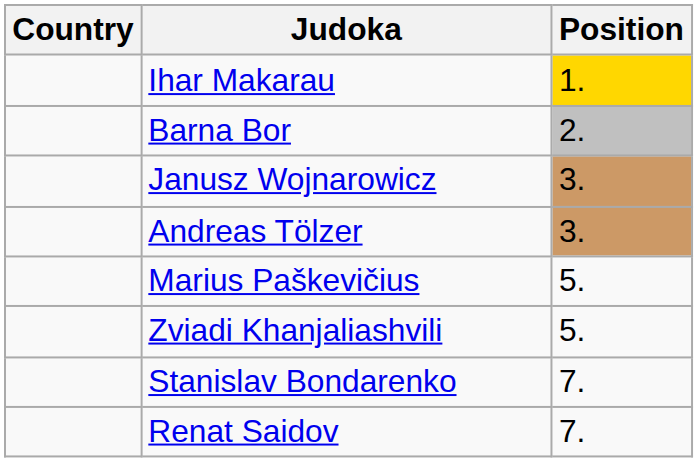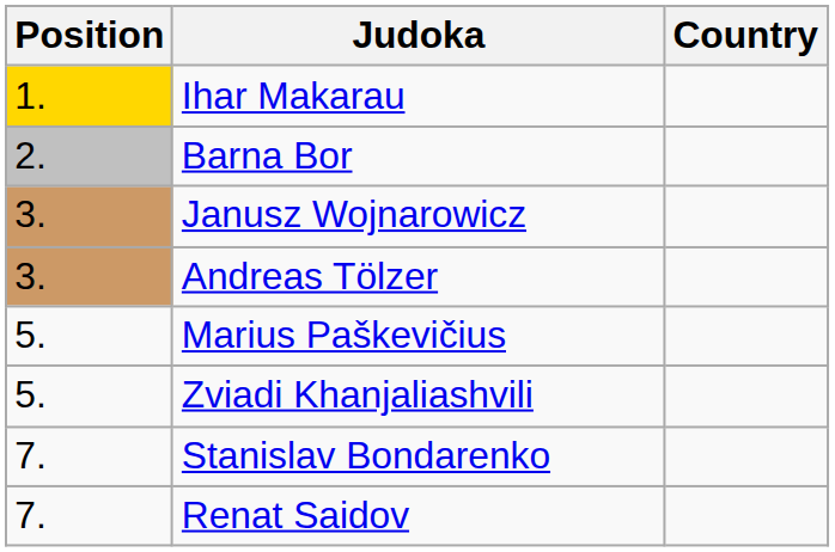 <table class=wikitable>
 <tr>
+<th width=10>Position</th>
+<th width=200>Judoka</th>
 <th>Country</th>
-<th width=200>Judoka</th>
-<th width=10>Position</th>
 </tr>
 <tr>
+<td bgcolor=gold>1.</td>
+<td><a href='#'>Ihar Makarau</a></td>
 <td></td>
-<td><a href='#'>Ihar Makarau</a></td>
-<td bgcolor=gold>1.</td>
 </tr>
 <tr>
+<td bgcolor="silver">2.</td>
+<td><a href='#'>Barna Bor</a></td>
 <td></td>
-<td><a href='#'>Barna Bor</a></td>
-<td bgcolor="silver">2.</td>
 </tr>
 <tr>
+<td bgcolor="CC9966">3.</td>
+<td><a href='#'>Janusz Wojnarowicz</a></td>
 <td></td>
-<td><a href='#'>Janusz Wojnarowicz</a></td>
-<td bgcolor="CC9966">3.</td>
 </tr>
 <tr>
+<td bgcolor="CC9966">3.</td>
+<td><a href='#'>Andreas Tölzer</a></td>
 <td></td>
-<td><a href='#'>Andreas Tölzer</a></td>
-<td bgcolor="CC9966">3.</td>
 </tr>
 <tr>
+<td>5.</td>
+<td><a href='#'>Marius Paškevičius</a></td>
 <td></td>
-<td><a href='#'>Marius Paškevičius</a></td>
-<td>5.</td>
 </tr>
 <tr>
+<td>5.</td>
+<td><a href='#'>Zviadi Khanjaliashvili</a></td>
 <td></td>
-<td><a href='#'>Zviadi Khanjaliashvili</a></td>
-<td>5.</td>
 </tr>
 <tr>
+<td>7.</td>
+<td><a href='#'>Stanislav Bondarenko</a></td>
 <td></td>
-<td><a href='#'>Stanislav Bondarenko</a></td>
-<td>7.</td>
 </tr>
 <tr>
+<td>7.</td>
+<td><a href='#'>Renat Saidov</a></td>
 <td></td>
-<td><a href='#'>Renat Saidov</a></td>
-<td>7.</td>
 </tr>
 </table>
